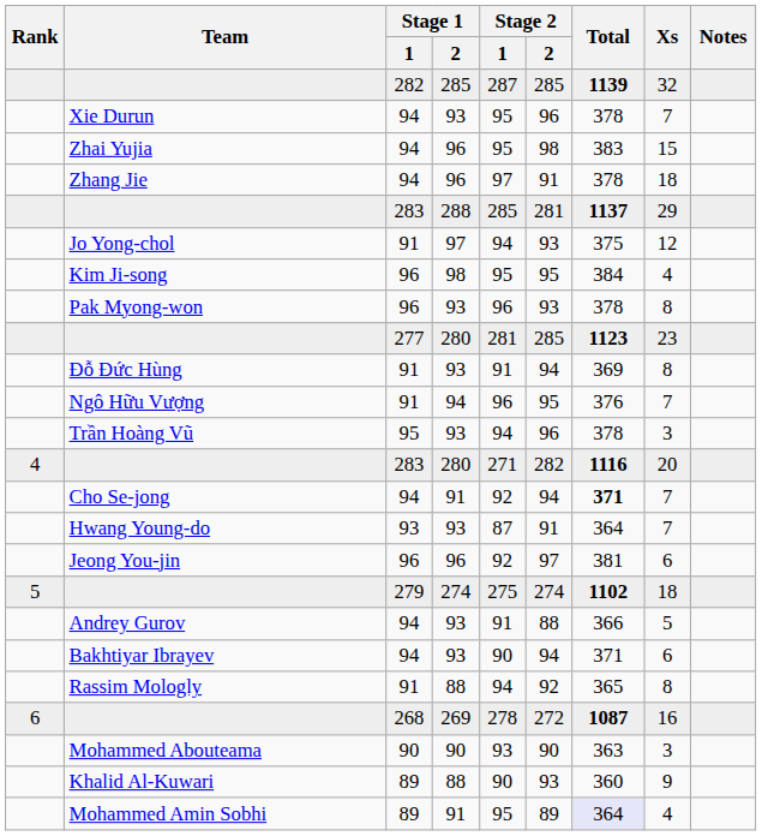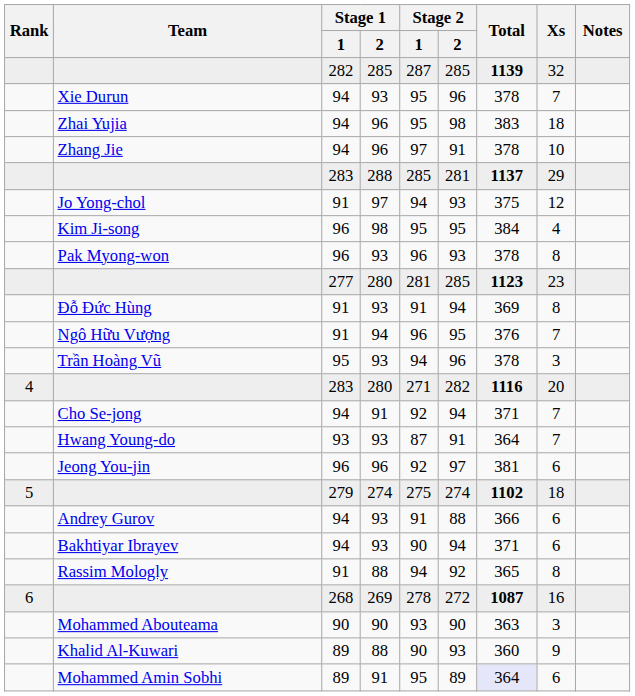 <table class="wikitable" style="text-align:center">
 <tr>
 <th rowspan=2 width=40>Rank</th>
 <th rowspan=2 width=250>Team</th>
 <th colspan=2>Stage 1</th>
 <th colspan=2>Stage 2</th>
 <th rowspan=2 width=50>Total</th>
 <th rowspan=2 width=30>Xs</th>
 <th rowspan=2 width=45>Notes</th>
 </tr>
 <tr>
 <th width=30>1</th>
 <th width=30>2</th>
 <th width=30>1</th>
 <th width=30>2</th>
 </tr>
 <tr bgcolor=eeeeee>
 <td></td>
 <td align=left></td>
 <td>282</td>
 <td>285</td>
 <td>287</td>
 <td>285</td>
 <td><strong>1139</strong></td>
 <td>32</td>
 <td></td>
 </tr>
 <tr>
 <td></td>
 <td align=left><a href='#'>Xie Durun</a></td>
 <td>94</td>
 <td>93</td>
 <td>95</td>
 <td>96</td>
 <td>378</td>
 <td>7</td>
 <td></td>
 </tr>
 <tr>
 <td></td>
 <td align=left><a href='#'>Zhai Yujia</a></td>
 <td>94</td>
 <td>96</td>
 <td>95</td>
 <td>98</td>
 <td>383</td>
-<td>15</td>
+<td>18</td>
 <td></td>
 </tr>
 <tr>
 <td></td>
 <td align=left><a href='#'>Zhang Jie</a></td>
 <td>94</td>
 <td>96</td>
 <td>97</td>
 <td>91</td>
 <td>378</td>
-<td>18</td>
+<td>10</td>
 <td></td>
 </tr>
 <tr bgcolor=eeeeee>
 <td></td>
 <td align=left></td>
 <td>283</td>
 <td>288</td>
 <td>285</td>
 <td>281</td>
 <td><strong>1137</strong></td>
 <td>29</td>
 <td></td>
 </tr>
 <tr>
 <td></td>
 <td align=left><a href='#'>Jo Yong-chol</a></td>
 <td>91</td>
 <td>97</td>
 <td>94</td>
 <td>93</td>
 <td>375</td>
 <td>12</td>
 <td></td>
 </tr>
 <tr>
 <td></td>
 <td align=left><a href='#'>Kim Ji-song</a></td>
 <td>96</td>
 <td>98</td>
 <td>95</td>
 <td>95</td>
 <td>384</td>
 <td>4</td>
 <td></td>
 </tr>
 <tr>
 <td></td>
 <td align=left><a href='#'>Pak Myong-won</a></td>
 <td>96</td>
 <td>93</td>
 <td>96</td>
 <td>93</td>
 <td>378</td>
 <td>8</td>
 <td></td>
 </tr>
 <tr bgcolor=eeeeee>
 <td></td>
 <td align=left></td>
 <td>277</td>
 <td>280</td>
 <td>281</td>
 <td>285</td>
 <td><strong>1123</strong></td>
 <td>23</td>
 <td></td>
 </tr>
 <tr>
 <td></td>
 <td align=left><a href='#'>Đỗ Đức Hùng</a></td>
 <td>91</td>
 <td>93</td>
 <td>91</td>
 <td>94</td>
 <td>369</td>
 <td>8</td>
 <td></td>
 </tr>
 <tr>
 <td></td>
 <td align=left><a href='#'>Ngô Hữu Vượng</a></td>
 <td>91</td>
 <td>94</td>
 <td>96</td>
 <td>95</td>
 <td>376</td>
 <td>7</td>
 <td></td>
 </tr>
 <tr>
 <td></td>
 <td align=left><a href='#'>Trần Hoàng Vũ</a></td>
 <td>95</td>
 <td>93</td>
 <td>94</td>
 <td>96</td>
 <td>378</td>
 <td>3</td>
 <td></td>
 </tr>
 <tr bgcolor=eeeeee>
 <td>4</td>
 <td align=left></td>
 <td>283</td>
 <td>280</td>
 <td>271</td>
 <td>282</td>
 <td><strong>1116</strong></td>
 <td>20</td>
 <td></td>
 </tr>
 <tr>
 <td></td>
 <td align=left><a href='#'>Cho Se-jong</a></td>
 <td>94</td>
 <td>91</td>
 <td>92</td>
 <td>94</td>
-<td><strong>371</strong></td>
+<td>371</td>
 <td>7</td>
 <td></td>
 </tr>
 <tr>
 <td></td>
 <td align=left><a href='#'>Hwang Young-do</a></td>
 <td>93</td>
 <td>93</td>
 <td>87</td>
 <td>91</td>
 <td>364</td>
 <td>7</td>
 <td></td>
 </tr>
 <tr>
 <td></td>
 <td align=left><a href='#'>Jeong You-jin</a></td>
 <td>96</td>
 <td>96</td>
 <td>92</td>
 <td>97</td>
 <td>381</td>
 <td>6</td>
 <td></td>
 </tr>
 <tr bgcolor=eeeeee>
 <td>5</td>
 <td align=left></td>
 <td>279</td>
 <td>274</td>
 <td>275</td>
 <td>274</td>
 <td><strong>1102</strong></td>
 <td>18</td>
 <td></td>
 </tr>
 <tr>
 <td></td>
 <td align=left><a href='#'>Andrey Gurov</a></td>
 <td>94</td>
 <td>93</td>
 <td>91</td>
 <td>88</td>
 <td>366</td>
-<td>5</td>
+<td>6</td>
 <td></td>
 </tr>
 <tr>
 <td></td>
 <td align=left><a href='#'>Bakhtiyar Ibrayev</a></td>
 <td>94</td>
 <td>93</td>
 <td>90</td>
 <td>94</td>
 <td>371</td>
 <td>6</td>
 <td></td>
 </tr>
 <tr>
 <td></td>
 <td align=left><a href='#'>Rassim Mologly</a></td>
 <td>91</td>
 <td>88</td>
 <td>94</td>
 <td>92</td>
 <td>365</td>
 <td>8</td>
 <td></td>
 </tr>
 <tr bgcolor=eeeeee>
 <td>6</td>
 <td align=left></td>
 <td>268</td>
 <td>269</td>
 <td>278</td>
 <td>272</td>
 <td><strong>1087</strong></td>
 <td>16</td>
 <td></td>
 </tr>
 <tr>
 <td></td>
 <td align=left><a href='#'>Mohammed Abouteama</a></td>
 <td>90</td>
 <td>90</td>
 <td>93</td>
 <td>90</td>
 <td>363</td>
 <td>3</td>
 <td></td>
 </tr>
 <tr>
 <td></td>
 <td align=left><a href='#'>Khalid Al-Kuwari</a></td>
 <td>89</td>
 <td>88</td>
 <td>90</td>
 <td>93</td>
 <td>360</td>
 <td>9</td>
 <td></td>
 </tr>
 <tr>
 <td></td>
 <td align=left><a href='#'>Mohammed Amin Sobhi</a></td>
 <td>89</td>
 <td>91</td>
 <td>95</td>
 <td>89</td>
 <td style="background: lavender;">364</td>
-<td>4</td>
+<td>6</td>
 <td></td>
 </tr>
 </table>
